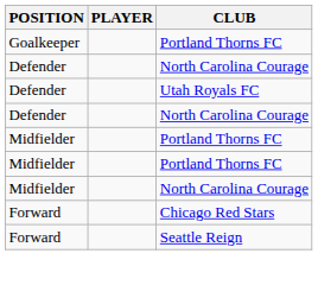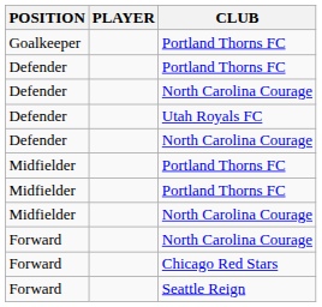 <table class="wikitable sortable">
 <tr>
 <th>POSITION</th>
 <th>PLAYER</th>
 <th>CLUB</th>
 </tr>
 <tr>
 <td>Goalkeeper</td>
+<td> </td>
+<td><a href='#'>Portland Thorns FC</a></td>
+</tr>
+<tr>
+<td>Defender</td>
 <td> </td>
 <td><a href='#'>Portland Thorns FC</a></td>
 </tr>
 <tr>
 <td>Defender</td>
 <td> </td>
 <td><a href='#'>North Carolina Courage</a></td>
 </tr>
 <tr>
 <td>Defender</td>
 <td> </td>
 <td><a href='#'>Utah Royals FC</a></td>
 </tr>
 <tr>
 <td>Defender</td>
 <td> </td>
 <td><a href='#'>North Carolina Courage</a></td>
 </tr>
 <tr>
 <td>Midfielder</td>
 <td> </td>
 <td><a href='#'>Portland Thorns FC</a></td>
 </tr>
 <tr>
 <td>Midfielder</td>
 <td> </td>
 <td><a href='#'>Portland Thorns FC</a></td>
 </tr>
 <tr>
 <td>Midfielder</td>
 <td> </td>
 <td><a href='#'>North Carolina Courage</a></td>
 </tr>
 <tr>
 <td>Forward</td>
 <td> </td>
+<td><a href='#'>North Carolina Courage</a></td>
+</tr>
+<tr>
+<td>Forward</td>
+<td> </td>
 <td><a href='#'>Chicago Red Stars</a></td>
 </tr>
 <tr>
 <td>Forward</td>
 <td> </td>
 <td><a href='#'>Seattle Reign</a></td>
 </tr>
 </table>
